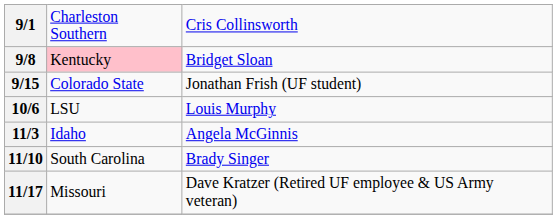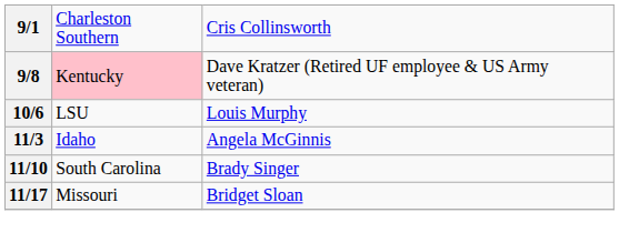 <table class="wikitable" style="width:35em">
 <tr>
 <th>9/1</th>
 <td><a href='#'>Charleston Southern</a></td>
 <td><a href='#'>Cris Collinsworth</a></td>
 </tr>
 <tr>
 <th>9/8</th>
 <td style="background: pink;">Kentucky</td>
-<td><a href='#'>Bridget Sloan</a></td>
-</tr>
-<tr>
-<th>9/15</th>
-<td><a href='#'>Colorado State</a></td>
-<td>Jonathan Frish (UF student)</td>
+<td>Dave Kratzer (Retired UF employee & US Army veteran)</td>
 </tr>
 <tr>
 <th>10/6</th>
 <td>LSU</td>
 <td><a href='#'>Louis Murphy</a></td>
 </tr>
 <tr>
 <th>11/3</th>
 <td><a href='#'>Idaho</a></td>
 <td><a href='#'>Angela McGinnis</a></td>
 </tr>
 <tr>
 <th>11/10</th>
 <td>South Carolina</td>
 <td><a href='#'>Brady Singer</a></td>
 </tr>
 <tr>
 <th>11/17</th>
 <td>Missouri</td>
-<td>Dave Kratzer (Retired UF employee & US Army veteran)</td>
+<td><a href='#'>Bridget Sloan</a></td>
 </tr>
 <tr>
 </tr>
 </table>
